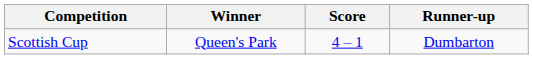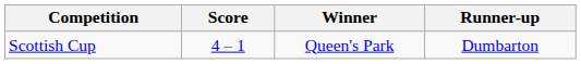 <table class="wikitable" style="text-align: center;">
 <tr>
 <th width=160>Competition</th>
+<th width=80>Score</th>
 <th width=135>Winner</th>
-<th width=80>Score</th>
 <th width=135>Runner-up</th>
 </tr>
 <tr>
 <td align=left><a href='#'>Scottish Cup</a></td>
+<td><a href='#'>4 – 1</a></td>
 <td><a href='#'>Queen's Park</a></td>
-<td><a href='#'>4 – 1</a></td>
 <td><a href='#'>Dumbarton</a></td>
 </tr>
 </table>
